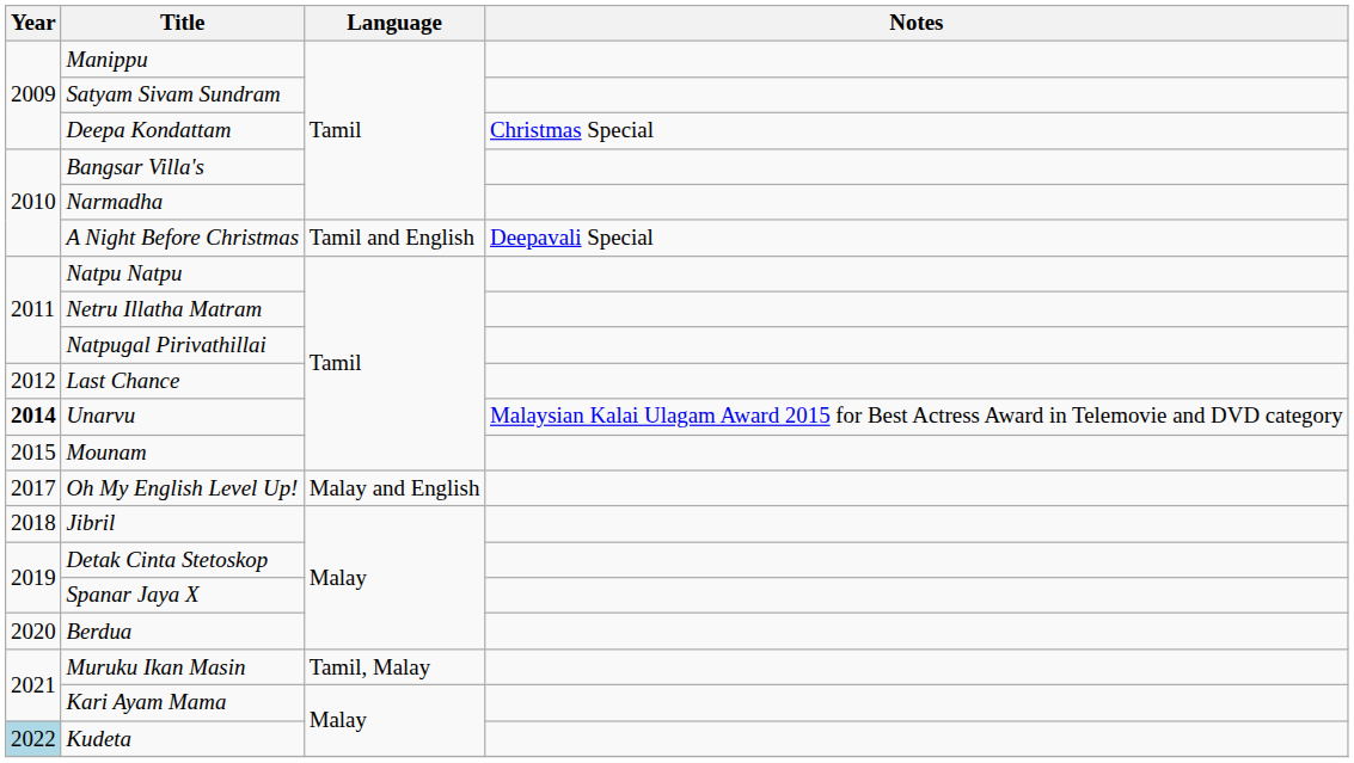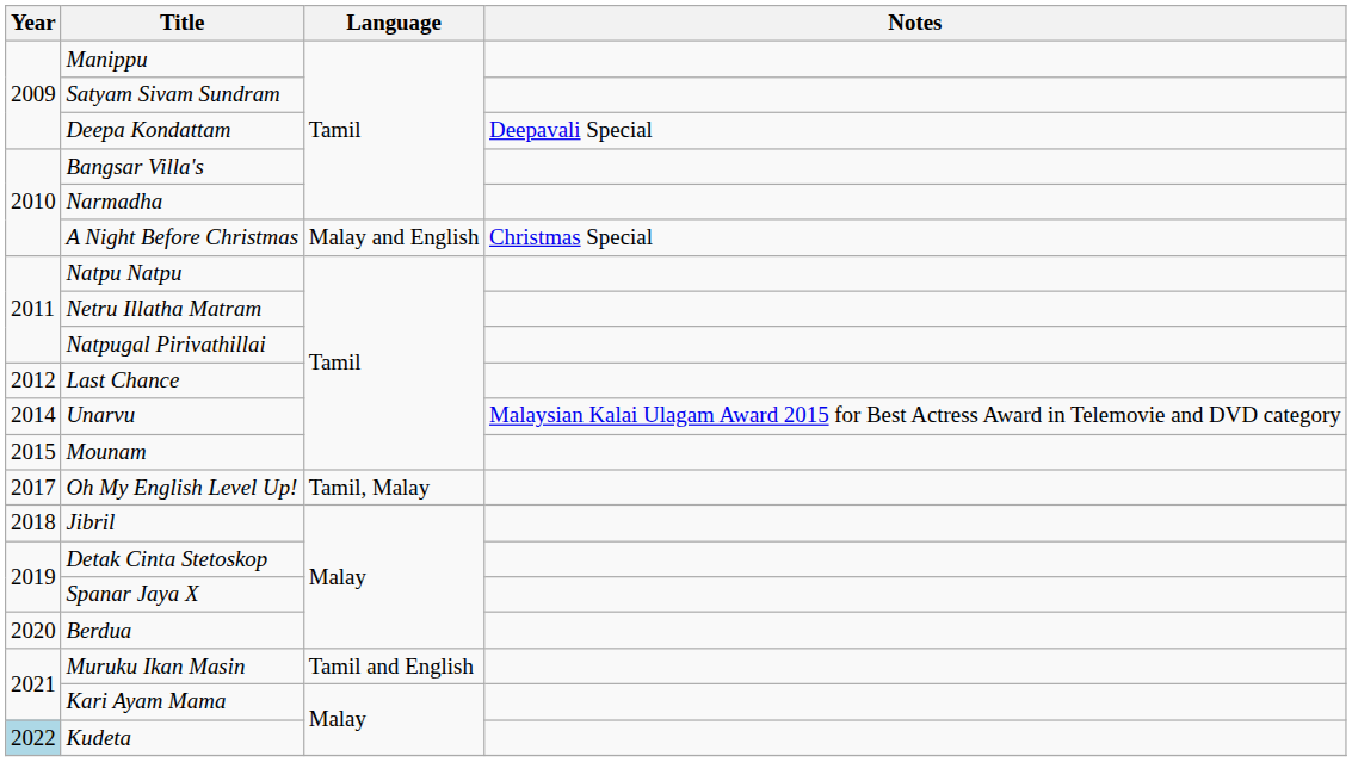 <table class="wikitable sortable">
 <tr>
 <th>Year</th>
 <th>Title</th>
 <th>Language</th>
 <th class="unsortable">Notes</th>
 </tr>
 <tr>
 <td rowspan="3">2009</td>
 <td><em>Manippu</em></td>
 <td rowspan="5">Tamil</td>
 <td></td>
 </tr>
 <tr>
 <td><em>Satyam Sivam Sundram</em></td>
 <td></td>
 </tr>
 <tr>
 <td><em>Deepa Kondattam</em></td>
-<td><a href='#'>Christmas</a> Special</td>
+<td><a href='#'>Deepavali</a> Special</td>
 </tr>
 <tr>
 <td rowspan="3">2010</td>
 <td><em>Bangsar Villa's</em></td>
 <td></td>
 </tr>
 <tr>
 <td><em>Narmadha</em></td>
 <td></td>
 </tr>
 <tr>
 <td><em>A Night Before Christmas</em></td>
-<td>Tamil and English</td>
-<td><a href='#'>Deepavali</a> Special</td>
+<td>Malay and English</td>
+<td><a href='#'>Christmas</a> Special</td>
 </tr>
 <tr>
 <td rowspan="3">2011</td>
 <td><em>Natpu Natpu</em></td>
 <td rowspan="6">Tamil</td>
 <td></td>
 </tr>
 <tr>
 <td><em>Netru Illatha Matram</em></td>
 <td></td>
 </tr>
 <tr>
 <td><em>Natpugal Pirivathillai</em></td>
 <td></td>
 </tr>
 <tr>
 <td>2012</td>
 <td><em>Last Chance</em></td>
 <td></td>
 </tr>
 <tr>
-<td><strong>2014</strong></td>
+<td>2014</td>
 <td><em>Unarvu</em></td>
 <td><a href='#'>Malaysian Kalai Ulagam Award 2015</a> for Best Actress Award in Telemovie and DVD category</td>
 </tr>
 <tr>
 <td>2015</td>
 <td><em>Mounam</em></td>
 <td></td>
 </tr>
 <tr>
 <td>2017</td>
 <td><em>Oh My English Level Up!</em></td>
-<td>Malay and English</td>
+<td>Tamil, Malay</td>
 <td></td>
 </tr>
 <tr>
 <td>2018</td>
 <td><em>Jibril</em></td>
 <td rowspan="4">Malay</td>
 <td></td>
 </tr>
 <tr>
 <td rowspan="2">2019</td>
 <td><em>Detak Cinta Stetoskop</em></td>
 <td></td>
 </tr>
 <tr>
 <td><em>Spanar Jaya X</em></td>
 <td></td>
 </tr>
 <tr>
 <td>2020</td>
 <td><em>Berdua</em></td>
 <td></td>
 </tr>
 <tr>
 <td rowspan="2">2021</td>
 <td><em>Muruku Ikan Masin</em></td>
-<td>Tamil, Malay</td>
+<td>Tamil and English</td>
 <td></td>
 </tr>
 <tr>
 <td><em>Kari Ayam Mama</em></td>
 <td rowspan="2">Malay</td>
 <td></td>
 </tr>
 <tr>
 <td style="background: lightblue;">2022</td>
 <td><em>Kudeta</em></td>
 <td></td>
 </tr>
 <tr>
 </tr>
 </table>
